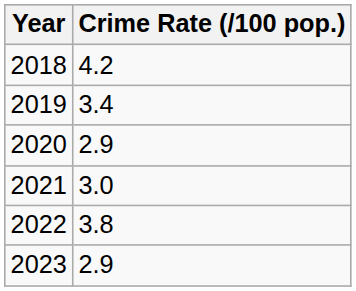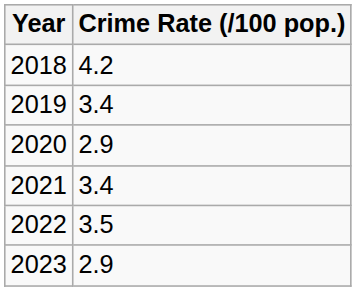 <table class="wikitable">
 <tr>
 <th>Year</th>
 <th>Crime Rate (/100 pop.)</th>
 </tr>
 <tr>
 <td>2018</td>
 <td>4.2</td>
 </tr>
 <tr>
 <td>2019</td>
 <td>3.4</td>
 </tr>
 <tr>
 <td>2020</td>
 <td>2.9</td>
 </tr>
 <tr>
 <td>2021</td>
-<td>3.0</td>
+<td>3.4</td>
 </tr>
 <tr>
 <td>2022</td>
-<td>3.8</td>
+<td>3.5</td>
 </tr>
 <tr>
 <td>2023</td>
 <td>2.9</td>
 </tr>
 </table>
